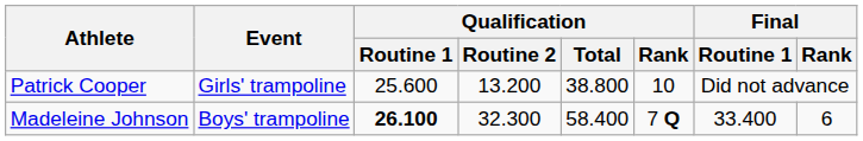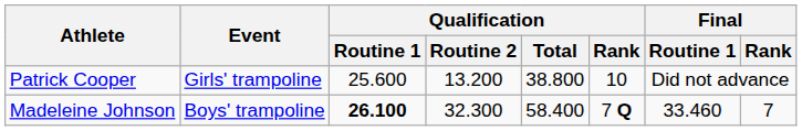 <table class="wikitable" style="font-size:90%;">
 <tr>
 <th rowspan=2>Athlete</th>
 <th rowspan=2>Event</th>
 <th colspan=4>Qualification</th>
 <th colspan=2>Final</th>
 </tr>
 <tr>
 <th>Routine 1</th>
 <th>Routine 2</th>
 <th>Total</th>
 <th>Rank</th>
 <th>Routine 1</th>
 <th>Rank</th>
 </tr>
 <tr>
 <td><a href='#'>Patrick Cooper</a></td>
 <td><a href='#'>Girls' trampoline</a></td>
 <td align=center>25.600</td>
 <td align=center>13.200</td>
 <td align=center>38.800</td>
 <td align=center>10</td>
 <td style="text-align:center;" colspan="2">Did not advance</td>
 </tr>
 <tr>
 <td><a href='#'>Madeleine Johnson</a></td>
 <td><a href='#'>Boys' trampoline</a></td>
 <td align=center><strong>26.100</strong></td>
 <td align=center>32.300</td>
 <td align=center>58.400</td>
 <td align=center>7 <strong>Q</strong></td>
-<td align=center>33.400</td>
-<td align=center>6</td>
+<td align=center>33.460</td>
+<td align=center>7</td>
 </tr>
 </table>
